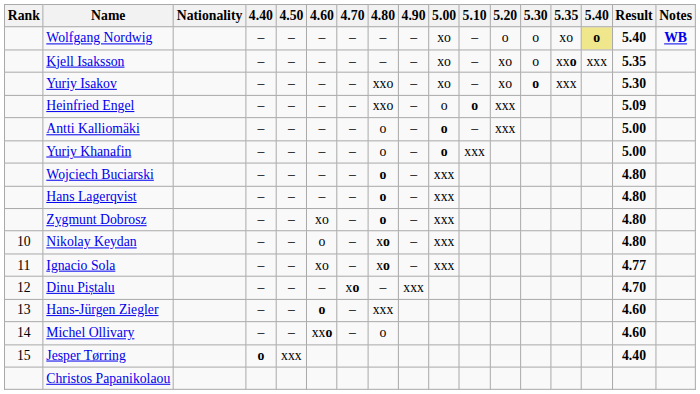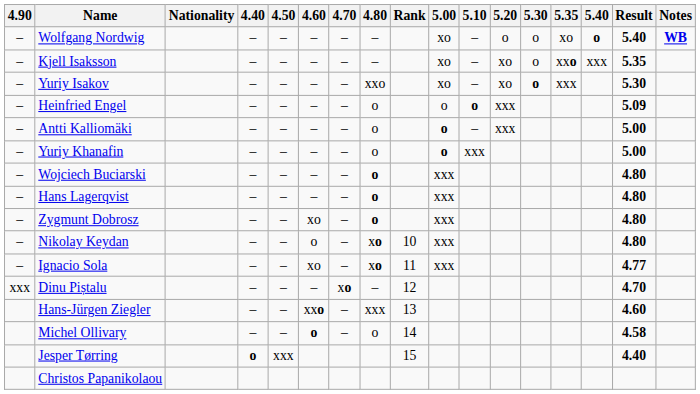 <table class="wikitable sortable" style="text-align:center; font-size:85%">
 <tr>
-<th>Rank</th>
+<th>4.90</th>
 <th>Name</th>
 <th>Nationality</th>
 <th>4.40</th>
 <th>4.50</th>
 <th>4.60</th>
 <th>4.70</th>
 <th>4.80</th>
-<th>4.90</th>
+<th>Rank</th>
 <th>5.00</th>
 <th>5.10</th>
 <th>5.20</th>
 <th>5.30</th>
 <th>5.35</th>
 <th>5.40</th>
 <th>Result</th>
 <th>Notes</th>
 </tr>
 <tr>
-<td></td>
+<td>–</td>
 <td align="left"><a href='#'>Wolfgang Nordwig</a></td>
 <td align=left></td>
 <td>–</td>
 <td>–</td>
 <td>–</td>
 <td>–</td>
 <td>–</td>
-<td>–</td>
+<td></td>
 <td>xo</td>
 <td>–</td>
 <td>o</td>
 <td>o</td>
 <td>xo</td>
-<td style="background: khaki;"><strong>o</strong></td>
+<td><strong>o</strong></td>
 <td><strong>5.40</strong></td>
 <td><strong><a href='#'>WB</a></strong></td>
 </tr>
 <tr>
-<td></td>
+<td>–</td>
 <td align="left"><a href='#'>Kjell Isaksson</a></td>
 <td align=left></td>
 <td>–</td>
 <td>–</td>
 <td>–</td>
 <td>–</td>
 <td>–</td>
-<td>–</td>
+<td></td>
 <td>xo</td>
 <td>–</td>
 <td>xo</td>
 <td>o</td>
 <td>xx<strong>o</strong></td>
 <td>xxx</td>
 <td><strong>5.35</strong></td>
 <td></td>
 </tr>
 <tr>
-<td></td>
+<td>–</td>
 <td align="left"><a href='#'>Yuriy Isakov</a></td>
 <td align=left></td>
 <td>–</td>
 <td>–</td>
 <td>–</td>
 <td>–</td>
 <td>xxo</td>
-<td>–</td>
+<td></td>
 <td>xo</td>
 <td>–</td>
 <td>xo</td>
 <td><strong>o</strong></td>
 <td>xxx</td>
 <td></td>
 <td><strong>5.30</strong></td>
 <td></td>
 </tr>
 <tr>
-<td></td>
+<td>–</td>
 <td align="left"><a href='#'>Heinfried Engel</a></td>
 <td align=left></td>
 <td>–</td>
 <td>–</td>
 <td>–</td>
 <td>–</td>
-<td>xxo</td>
-<td>–</td>
+<td>o</td>
+<td></td>
 <td>o</td>
 <td><strong>o</strong></td>
 <td>xxx</td>
 <td></td>
 <td></td>
 <td></td>
 <td><strong>5.09</strong></td>
 <td></td>
 </tr>
 <tr>
-<td></td>
+<td>–</td>
 <td align="left"><a href='#'>Antti Kalliomäki</a></td>
 <td align=left></td>
 <td>–</td>
 <td>–</td>
 <td>–</td>
 <td>–</td>
 <td>o</td>
-<td>–</td>
+<td></td>
 <td><strong>o</strong></td>
 <td>–</td>
 <td>xxx</td>
 <td></td>
 <td></td>
 <td></td>
 <td><strong>5.00</strong></td>
 <td></td>
 </tr>
 <tr>
-<td></td>
+<td>–</td>
 <td align="left"><a href='#'>Yuriy Khanafin</a></td>
 <td align=left></td>
 <td>–</td>
 <td>–</td>
 <td>–</td>
 <td>–</td>
 <td>o</td>
-<td>–</td>
+<td></td>
 <td><strong>o</strong></td>
 <td>xxx</td>
 <td></td>
 <td></td>
 <td></td>
 <td></td>
 <td><strong>5.00</strong></td>
 <td></td>
 </tr>
 <tr>
-<td></td>
+<td>–</td>
 <td align="left"><a href='#'>Wojciech Buciarski</a></td>
 <td align=left></td>
 <td>–</td>
 <td>–</td>
 <td>–</td>
 <td>–</td>
 <td><strong>o</strong></td>
-<td>–</td>
+<td></td>
 <td>xxx</td>
 <td></td>
 <td></td>
 <td></td>
 <td></td>
 <td></td>
 <td><strong>4.80</strong></td>
 <td></td>
 </tr>
 <tr>
-<td></td>
+<td>–</td>
 <td align="left"><a href='#'>Hans Lagerqvist</a></td>
 <td align=left></td>
 <td>–</td>
 <td>–</td>
 <td>–</td>
 <td>–</td>
 <td><strong>o</strong></td>
-<td>–</td>
+<td></td>
 <td>xxx</td>
 <td></td>
 <td></td>
 <td></td>
 <td></td>
 <td></td>
 <td><strong>4.80</strong></td>
 <td></td>
 </tr>
 <tr>
-<td></td>
+<td>–</td>
 <td align="left"><a href='#'>Zygmunt Dobrosz</a></td>
 <td align=left></td>
 <td>–</td>
 <td>–</td>
 <td>xo</td>
 <td>–</td>
 <td><strong>o</strong></td>
-<td>–</td>
+<td></td>
 <td>xxx</td>
 <td></td>
 <td></td>
 <td></td>
 <td></td>
 <td></td>
 <td><strong>4.80</strong></td>
 <td></td>
 </tr>
 <tr>
-<td>10</td>
+<td>–</td>
 <td align="left"><a href='#'>Nikolay Keydan</a></td>
 <td align=left></td>
 <td>–</td>
 <td>–</td>
 <td>o</td>
 <td>–</td>
 <td>x<strong>o</strong></td>
-<td>–</td>
+<td>10</td>
 <td>xxx</td>
 <td></td>
 <td></td>
 <td></td>
 <td></td>
 <td></td>
 <td><strong>4.80</strong></td>
 <td></td>
 </tr>
 <tr>
-<td>11</td>
+<td>–</td>
 <td align="left"><a href='#'>Ignacio Sola</a></td>
 <td align=left></td>
 <td>–</td>
 <td>–</td>
 <td>xo</td>
 <td>–</td>
 <td>x<strong>o</strong></td>
-<td>–</td>
+<td>11</td>
 <td>xxx</td>
 <td></td>
 <td></td>
 <td></td>
 <td></td>
 <td></td>
 <td><strong>4.77</strong></td>
 <td></td>
 </tr>
 <tr>
-<td>12</td>
+<td>xxx</td>
 <td align="left"><a href='#'>Dinu Piștalu</a></td>
 <td align=left></td>
 <td>–</td>
 <td>–</td>
 <td>–</td>
 <td>x<strong>o</strong></td>
 <td>–</td>
-<td>xxx</td>
+<td>12</td>
 <td></td>
 <td></td>
 <td></td>
 <td></td>
 <td></td>
 <td></td>
 <td><strong>4.70</strong></td>
 <td></td>
 </tr>
 <tr>
-<td>13</td>
+<td></td>
 <td align="left"><a href='#'>Hans-Jürgen Ziegler</a></td>
 <td align=left></td>
 <td>–</td>
 <td>–</td>
-<td><strong>o</strong></td>
+<td>xx<strong>o</strong></td>
 <td>–</td>
 <td>xxx</td>
-<td></td>
+<td>13</td>
 <td></td>
 <td></td>
 <td></td>
 <td></td>
 <td></td>
 <td></td>
 <td><strong>4.60</strong></td>
 <td></td>
 </tr>
 <tr>
-<td>14</td>
+<td></td>
 <td align="left"><a href='#'>Michel Ollivary</a></td>
 <td align=left></td>
 <td>–</td>
 <td>–</td>
-<td>xx<strong>o</strong></td>
+<td><strong>o</strong></td>
 <td>–</td>
 <td>o</td>
+<td>14</td>
 <td></td>
 <td></td>
 <td></td>
 <td></td>
 <td></td>
 <td></td>
-<td></td>
-<td><strong>4.60</strong></td>
+<td><strong>4.58</strong></td>
 <td></td>
 </tr>
 <tr>
-<td>15</td>
+<td></td>
 <td align="left"><a href='#'>Jesper Tørring</a></td>
 <td align=left></td>
 <td><strong>o</strong></td>
 <td>xxx</td>
 <td></td>
 <td></td>
 <td></td>
-<td></td>
+<td>15</td>
 <td></td>
 <td></td>
 <td></td>
 <td></td>
 <td></td>
 <td></td>
 <td><strong>4.40</strong></td>
 <td></td>
 </tr>
 <tr>
 <td></td>
 <td align="left"><a href='#'>Christos Papanikolaou</a></td>
 <td align=left></td>
 <td></td>
 <td></td>
 <td></td>
 <td></td>
 <td></td>
 <td></td>
 <td></td>
 <td></td>
 <td></td>
 <td></td>
 <td></td>
 <td></td>
 <td><strong></strong></td>
 <td></td>
 </tr>
 </table>
